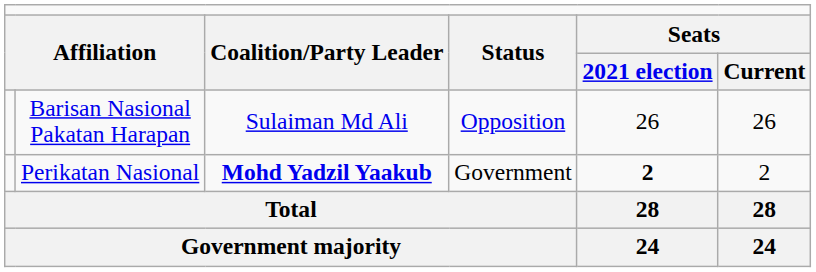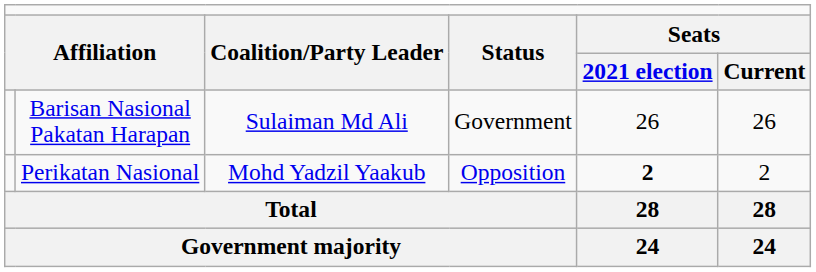 <table class="wikitable" style="text-align:center;">
 <tr>
 <td colspan=6></td>
 </tr>
 <tr>
 <th colspan="2" rowspan="2">Affiliation</th>
 <th rowspan="2">Coalition/Party Leader</th>
 <th rowspan="2">Status</th>
 <th colspan="2">Seats</th>
 </tr>
 <tr>
 <th><a href='#'>2021 election</a></th>
 <th>Current</th>
 </tr>
 <tr>
 <td><br></td>
 <td><a href='#'>Barisan Nasional</a><br><a href='#'>Pakatan Harapan</a></td>
 <td><a href='#'>Sulaiman Md Ali</a></td>
-<td><a href='#'>Opposition</a></td>
+<td>Government</td>
 <td>26</td>
 <td>26</td>
 </tr>
 <tr>
 <td></td>
 <td><a href='#'>Perikatan Nasional</a></td>
-<td><strong><a href='#'>Mohd Yadzil Yaakub</a></strong></td>
-<td>Government</td>
+<td><a href='#'>Mohd Yadzil Yaakub</a></td>
+<td><a href='#'>Opposition</a></td>
 <td><strong>2</strong></td>
 <td>2</td>
 </tr>
 <tr>
 <th colspan="4">Total</th>
 <th>28</th>
 <th>28</th>
 </tr>
 <tr>
 <th colspan="4">Government majority</th>
 <th>24</th>
 <th>24</th>
 </tr>
 </table>
